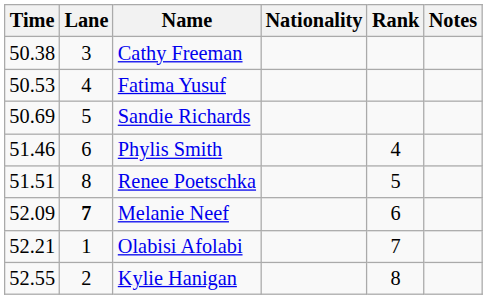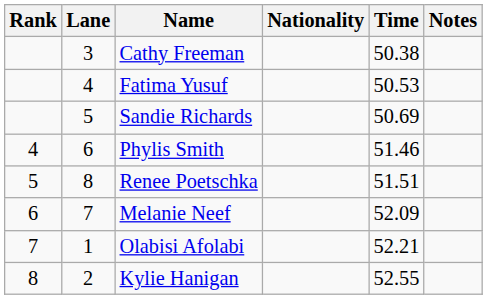 <table class="wikitable sortable" style=" text-align:center">
 <tr>
-<th>Time</th>
+<th>Rank</th>
 <th>Lane</th>
 <th>Name</th>
 <th>Nationality</th>
-<th>Rank</th>
+<th>Time</th>
 <th>Notes</th>
 </tr>
 <tr>
-<td>50.38</td>
+<td></td>
 <td>3</td>
 <td align=left><a href='#'>Cathy Freeman</a></td>
 <td align=left></td>
-<td></td>
+<td>50.38</td>
 <td></td>
 </tr>
 <tr>
-<td>50.53</td>
+<td></td>
 <td>4</td>
 <td align=left><a href='#'>Fatima Yusuf</a></td>
 <td align=left></td>
-<td></td>
+<td>50.53</td>
 <td></td>
 </tr>
 <tr>
-<td>50.69</td>
+<td></td>
 <td>5</td>
 <td align=left><a href='#'>Sandie Richards</a></td>
 <td align=left></td>
-<td></td>
+<td>50.69</td>
 <td></td>
 </tr>
 <tr>
-<td>51.46</td>
+<td>4</td>
 <td>6</td>
 <td align=left><a href='#'>Phylis Smith</a></td>
 <td align=left></td>
-<td>4</td>
+<td>51.46</td>
 <td></td>
 </tr>
 <tr>
-<td>51.51</td>
+<td>5</td>
 <td>8</td>
 <td align=left><a href='#'>Renee Poetschka</a></td>
 <td align=left></td>
-<td>5</td>
+<td>51.51</td>
 <td></td>
 </tr>
 <tr>
-<td>52.09</td>
-<td><strong>7</strong></td>
+<td>6</td>
+<td>7</td>
 <td align=left><a href='#'>Melanie Neef</a></td>
 <td align=left></td>
-<td>6</td>
+<td>52.09</td>
 <td></td>
 </tr>
 <tr>
-<td>52.21</td>
+<td>7</td>
 <td>1</td>
 <td align=left><a href='#'>Olabisi Afolabi</a></td>
 <td align=left></td>
-<td>7</td>
+<td>52.21</td>
 <td></td>
 </tr>
 <tr>
-<td>52.55</td>
+<td>8</td>
 <td>2</td>
 <td align=left><a href='#'>Kylie Hanigan</a></td>
 <td align=left></td>
-<td>8</td>
+<td>52.55</td>
 <td></td>
 </tr>
 </table>
